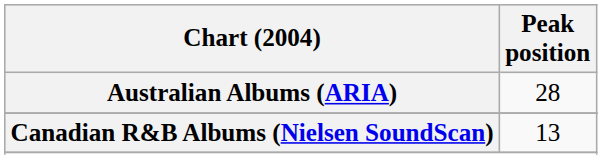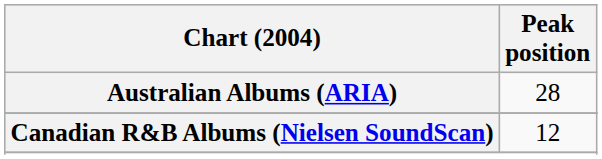 <table class="wikitable sortable plainrowheaders" style="text-align:center">
 <tr>
 <th scope="col">Chart (2004)</th>
 <th scope="col">Peak<br> position</th>
 </tr>
 <tr>
 <th scope="row">Australian Albums (<a href='#'>ARIA</a>)</th>
 <td>28</td>
 </tr>
 <tr>
 </tr>
 <tr>
 <th scope="row">Canadian R&B Albums (<a href='#'>Nielsen SoundScan</a>)</th>
-<td style="text-align:center;">13</td>
+<td style="text-align:center;">12</td>
 </tr>
 <tr>
 </tr>
 <tr>
 </tr>
 <tr>
 </tr>
 <tr>
 </tr>
 <tr>
 </tr>
 <tr>
 </tr>
 <tr>
 </tr>
 <tr>
 </tr>
 </table>
